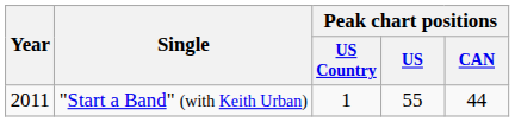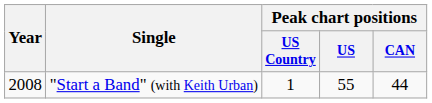 <table class="wikitable" style="text-align:center;">
 <tr>
 <th rowspan="2">Year</th>
 <th rowspan="2">Single</th>
 <th colspan="3">Peak chart positions</th>
 </tr>
 <tr style="font-size:smaller;">
 <th style="width:45px;"><a href='#'>US Country</a></th>
 <th style="width:45px;"><a href='#'>US</a></th>
 <th style="width:45px;"><a href='#'>CAN</a></th>
 </tr>
 <tr>
-<td>2011</td>
+<td>2008</td>
 <td style="text-align:left;">"<a href='#'>Start a Band</a>" <small>(with <a href='#'>Keith Urban</a>)</small></td>
 <td>1</td>
 <td>55</td>
 <td>44</td>
 </tr>
 </table>
